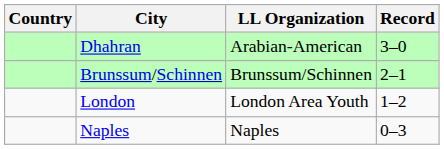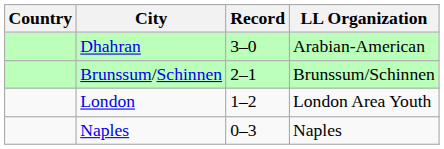 <table class="wikitable">
 <tr>
 <th>Country</th>
 <th>City</th>
+<th>Record</th>
 <th>LL Organization</th>
-<th>Record</th>
 </tr>
 <tr bgcolor=#bbffbb>
 <td><strong></strong></td>
 <td><a href='#'>Dhahran</a></td>
+<td>3–0</td>
 <td>Arabian-American</td>
-<td>3–0</td>
 </tr>
 <tr bgcolor=#bbffbb>
 <td><strong></strong></td>
 <td><a href='#'>Brunssum</a>/<a href='#'>Schinnen</a></td>
+<td>2–1</td>
 <td>Brunssum/Schinnen</td>
-<td>2–1</td>
 </tr>
 <tr>
 <td><strong></strong></td>
 <td><a href='#'>London</a></td>
+<td>1–2</td>
 <td>London Area Youth</td>
-<td>1–2</td>
 </tr>
 <tr>
 <td><strong></strong></td>
 <td><a href='#'>Naples</a></td>
+<td>0–3</td>
 <td>Naples</td>
-<td>0–3</td>
 </tr>
 </table>
